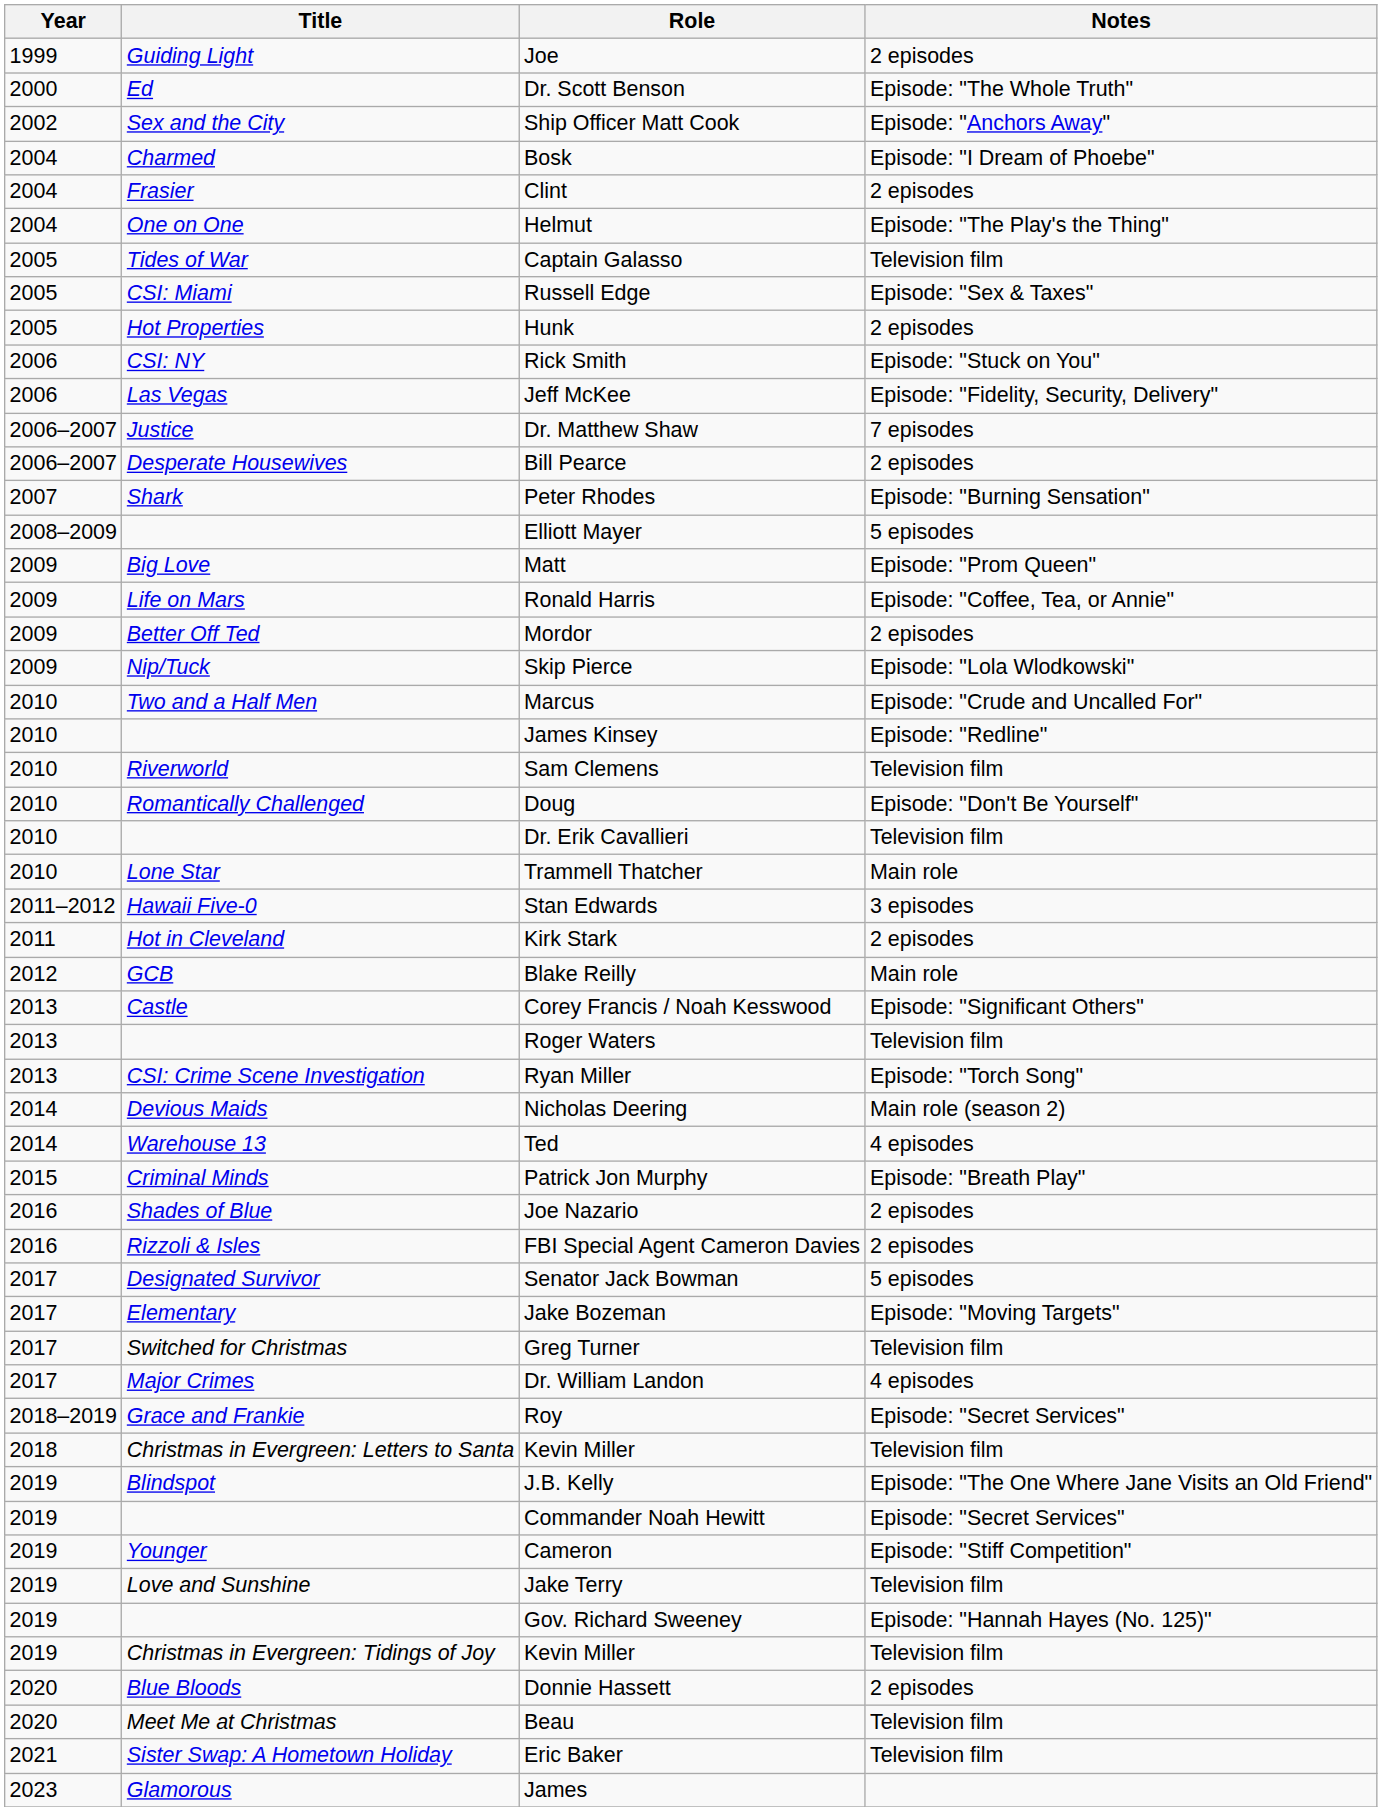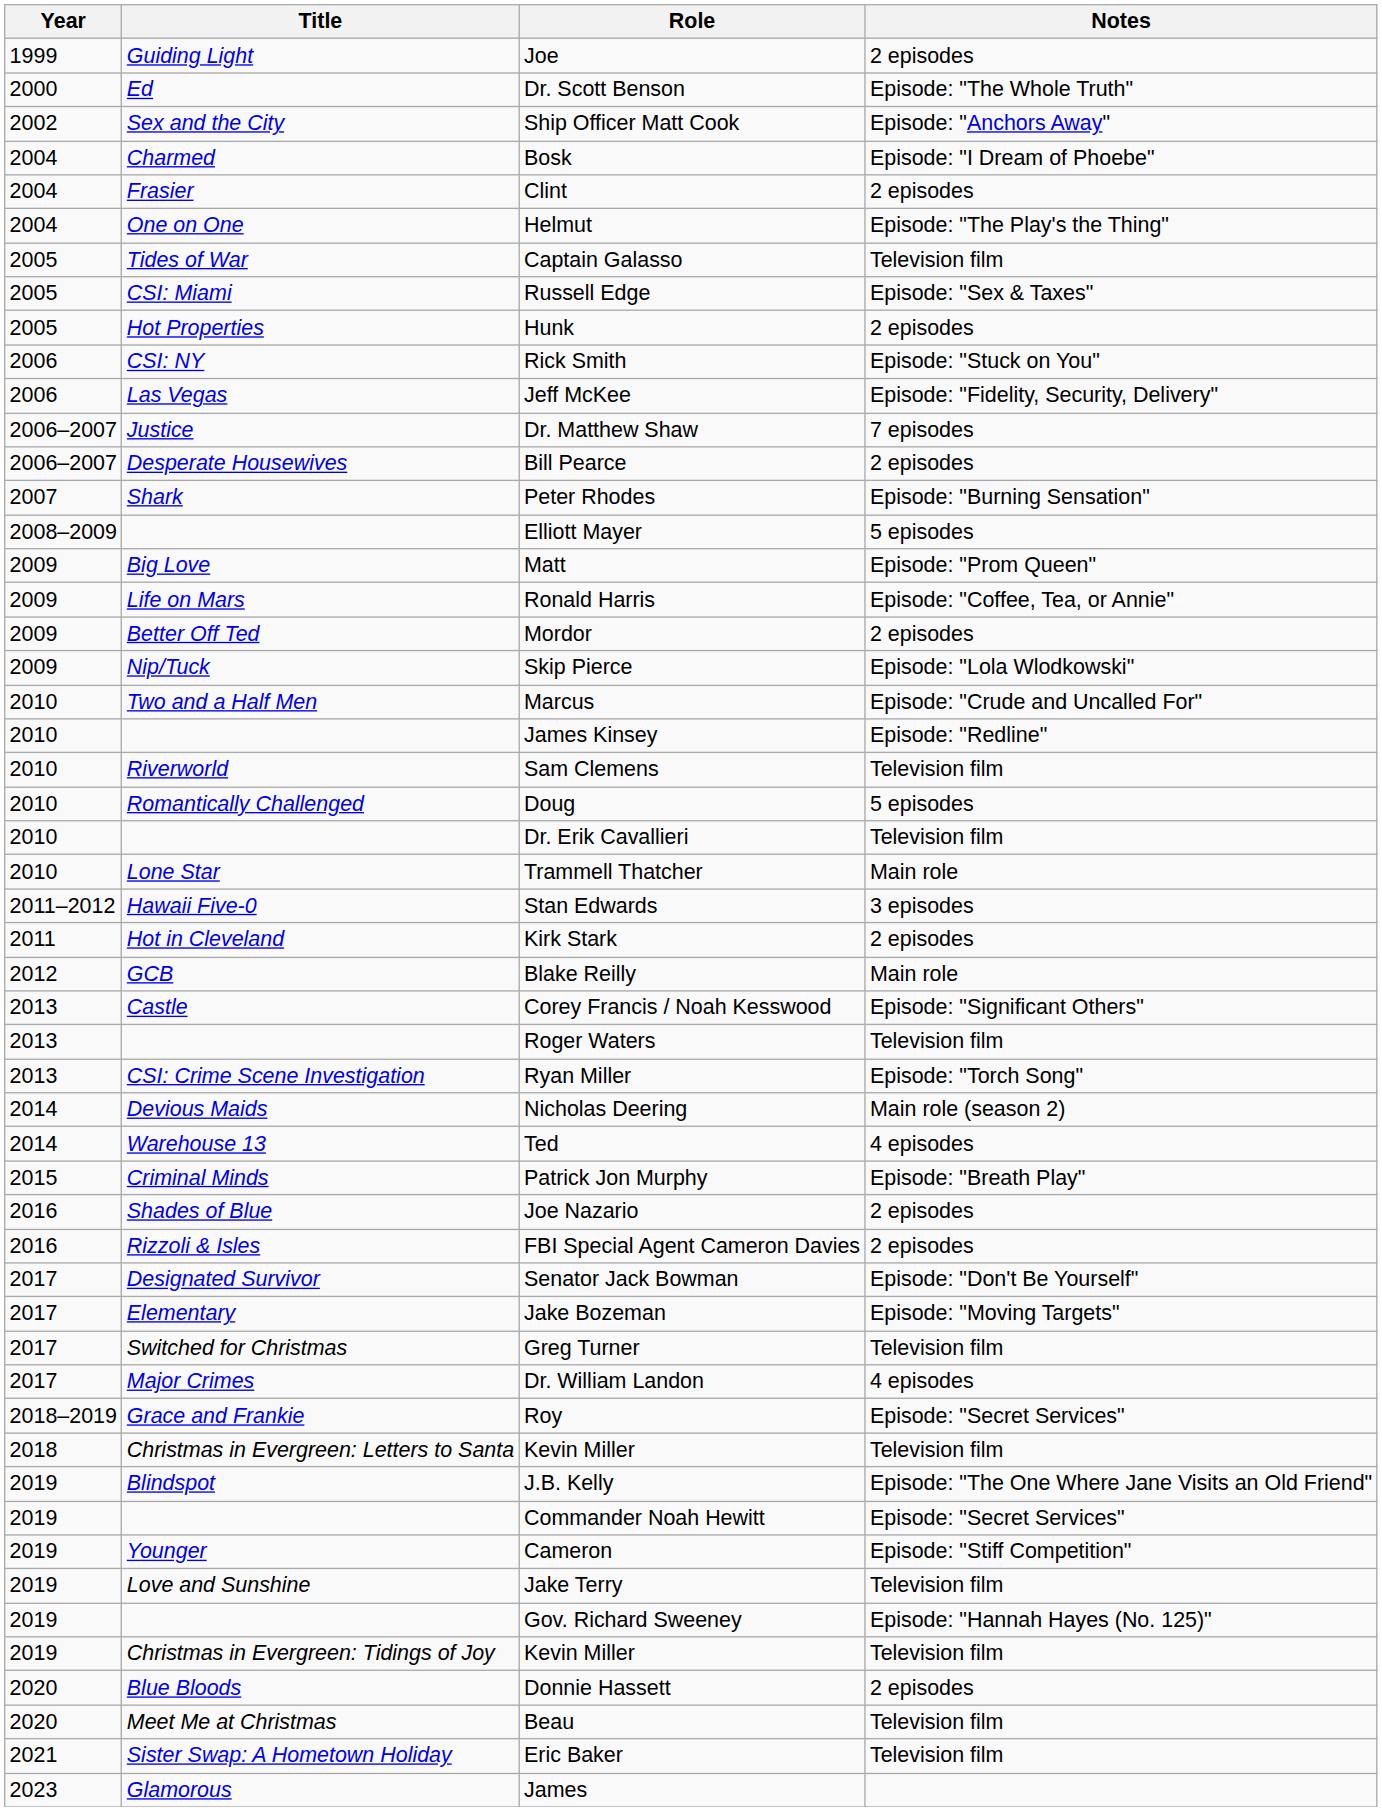 <table class="wikitable sortable">
 <tr>
 <th>Year</th>
 <th>Title</th>
 <th>Role</th>
 <th class="unsortable">Notes</th>
 </tr>
 <tr>
 <td>1999</td>
 <td><em><a href='#'>Guiding Light</a></em></td>
 <td>Joe</td>
 <td>2 episodes</td>
 </tr>
 <tr>
 <td>2000</td>
 <td><em><a href='#'>Ed</a></em></td>
 <td>Dr. Scott Benson</td>
 <td>Episode: "The Whole Truth"</td>
 </tr>
 <tr>
 <td>2002</td>
 <td><em><a href='#'>Sex and the City</a></em></td>
 <td>Ship Officer Matt Cook</td>
 <td>Episode: "<a href='#'>Anchors Away</a>"</td>
 </tr>
 <tr>
 <td>2004</td>
 <td><em><a href='#'>Charmed</a></em></td>
 <td>Bosk</td>
 <td>Episode: "I Dream of Phoebe"</td>
 </tr>
 <tr>
 <td>2004</td>
 <td><em><a href='#'>Frasier</a></em></td>
 <td>Clint</td>
 <td>2 episodes</td>
 </tr>
 <tr>
 <td>2004</td>
 <td><em><a href='#'>One on One</a></em></td>
 <td>Helmut</td>
 <td>Episode: "The Play's the Thing"</td>
 </tr>
 <tr>
 <td>2005</td>
 <td><em><a href='#'>Tides of War</a></em></td>
 <td>Captain Galasso</td>
 <td>Television film</td>
 </tr>
 <tr>
 <td>2005</td>
 <td><em><a href='#'>CSI: Miami</a></em></td>
 <td>Russell Edge</td>
 <td>Episode: "Sex & Taxes"</td>
 </tr>
 <tr>
 <td>2005</td>
 <td><em><a href='#'>Hot Properties</a></em></td>
 <td>Hunk</td>
 <td>2 episodes</td>
 </tr>
 <tr>
 <td>2006</td>
 <td><em><a href='#'>CSI: NY</a></em></td>
 <td>Rick Smith</td>
 <td>Episode: "Stuck on You"</td>
 </tr>
 <tr>
 <td>2006</td>
 <td><em><a href='#'>Las Vegas</a></em></td>
 <td>Jeff McKee</td>
 <td>Episode: "Fidelity, Security, Delivery"</td>
 </tr>
 <tr>
 <td>2006–2007</td>
 <td><em><a href='#'>Justice</a></em></td>
 <td>Dr. Matthew Shaw</td>
 <td>7 episodes</td>
 </tr>
 <tr>
 <td>2006–2007</td>
 <td><em><a href='#'>Desperate Housewives</a></em></td>
 <td>Bill Pearce</td>
 <td>2 episodes</td>
 </tr>
 <tr>
 <td>2007</td>
 <td><em><a href='#'>Shark</a></em></td>
 <td>Peter Rhodes</td>
 <td>Episode: "Burning Sensation"</td>
 </tr>
 <tr>
 <td>2008–2009</td>
 <td><em></em></td>
 <td>Elliott Mayer</td>
 <td>5 episodes</td>
 </tr>
 <tr>
 <td>2009</td>
 <td><em><a href='#'>Big Love</a></em></td>
 <td>Matt</td>
 <td>Episode: "Prom Queen"</td>
 </tr>
 <tr>
 <td>2009</td>
 <td><em><a href='#'>Life on Mars</a></em></td>
 <td>Ronald Harris</td>
 <td>Episode: "Coffee, Tea, or Annie"</td>
 </tr>
 <tr>
 <td>2009</td>
 <td><em><a href='#'>Better Off Ted</a></em></td>
 <td>Mordor</td>
 <td>2 episodes</td>
 </tr>
 <tr>
 <td>2009</td>
 <td><em><a href='#'>Nip/Tuck</a></em></td>
 <td>Skip Pierce</td>
 <td>Episode: "Lola Wlodkowski"</td>
 </tr>
 <tr>
 <td>2010</td>
 <td><em><a href='#'>Two and a Half Men</a></em></td>
 <td>Marcus</td>
 <td>Episode: "Crude and Uncalled For"</td>
 </tr>
 <tr>
 <td>2010</td>
 <td><em></em></td>
 <td>James Kinsey</td>
 <td>Episode: "Redline"</td>
 </tr>
 <tr>
 <td>2010</td>
 <td><em><a href='#'>Riverworld</a></em></td>
 <td>Sam Clemens</td>
 <td>Television film</td>
 </tr>
 <tr>
 <td>2010</td>
 <td><em><a href='#'>Romantically Challenged</a></em></td>
 <td>Doug</td>
-<td>Episode: "Don't Be Yourself"</td>
+<td>5 episodes</td>
 </tr>
 <tr>
 <td>2010</td>
 <td><em></em></td>
 <td>Dr. Erik Cavallieri</td>
 <td>Television film</td>
 </tr>
 <tr>
 <td>2010</td>
 <td><em><a href='#'>Lone Star</a></em></td>
 <td>Trammell Thatcher</td>
 <td>Main role</td>
 </tr>
 <tr>
 <td>2011–2012</td>
 <td><em><a href='#'>Hawaii Five-0</a></em></td>
 <td>Stan Edwards</td>
 <td>3 episodes</td>
 </tr>
 <tr>
 <td>2011</td>
 <td><em><a href='#'>Hot in Cleveland</a></em></td>
 <td>Kirk Stark</td>
 <td>2 episodes</td>
 </tr>
 <tr>
 <td>2012</td>
 <td><em><a href='#'>GCB</a></em></td>
 <td>Blake Reilly</td>
 <td>Main role</td>
 </tr>
 <tr>
 <td>2013</td>
 <td><em><a href='#'>Castle</a></em></td>
 <td>Corey Francis / Noah Kesswood</td>
 <td>Episode: "Significant Others"</td>
 </tr>
 <tr>
 <td>2013</td>
 <td><em></em></td>
 <td>Roger Waters</td>
 <td>Television film</td>
 </tr>
 <tr>
 <td>2013</td>
 <td><em><a href='#'>CSI: Crime Scene Investigation</a></em></td>
 <td>Ryan Miller</td>
 <td>Episode: "Torch Song"</td>
 </tr>
 <tr>
 <td>2014</td>
 <td><em><a href='#'>Devious Maids</a></em></td>
 <td>Nicholas Deering</td>
 <td>Main role (season 2)</td>
 </tr>
 <tr>
 <td>2014</td>
 <td><em><a href='#'>Warehouse 13</a></em></td>
 <td>Ted</td>
 <td>4 episodes</td>
 </tr>
 <tr>
 <td>2015</td>
 <td><em><a href='#'>Criminal Minds</a></em></td>
 <td>Patrick Jon Murphy</td>
 <td>Episode: "Breath Play"</td>
 </tr>
 <tr>
 <td>2016</td>
 <td><em><a href='#'>Shades of Blue</a></em></td>
 <td>Joe Nazario</td>
 <td>2 episodes</td>
 </tr>
 <tr>
 <td>2016</td>
 <td><em><a href='#'>Rizzoli & Isles</a></em></td>
 <td>FBI Special Agent Cameron Davies</td>
 <td>2 episodes</td>
 </tr>
 <tr>
 <td>2017</td>
 <td><em><a href='#'>Designated Survivor</a></em></td>
 <td>Senator Jack Bowman</td>
-<td>5 episodes</td>
+<td>Episode: "Don't Be Yourself"</td>
 </tr>
 <tr>
 <td>2017</td>
 <td><em><a href='#'>Elementary</a></em></td>
 <td>Jake Bozeman</td>
 <td>Episode: "Moving Targets"</td>
 </tr>
 <tr>
 <td>2017</td>
 <td><em>Switched for Christmas</em></td>
 <td>Greg Turner</td>
 <td>Television film</td>
 </tr>
 <tr>
 <td>2017</td>
 <td><em><a href='#'>Major Crimes</a></em></td>
 <td>Dr. William Landon</td>
 <td>4 episodes</td>
 </tr>
 <tr>
 <td>2018–2019</td>
 <td><em><a href='#'>Grace and Frankie</a></em></td>
 <td>Roy</td>
 <td>Episode: "Secret Services"</td>
 </tr>
 <tr>
 <td>2018</td>
 <td><em>Christmas in Evergreen: Letters to Santa</em></td>
 <td>Kevin Miller</td>
 <td>Television film</td>
 </tr>
 <tr>
 <td>2019</td>
 <td><em><a href='#'>Blindspot</a></em></td>
 <td>J.B. Kelly</td>
 <td>Episode: "The One Where Jane Visits an Old Friend"</td>
 </tr>
 <tr>
 <td>2019</td>
 <td><em></em></td>
 <td>Commander Noah Hewitt</td>
 <td>Episode: "Secret Services"</td>
 </tr>
 <tr>
 <td>2019</td>
 <td><em><a href='#'>Younger</a></em></td>
 <td>Cameron</td>
 <td>Episode: "Stiff Competition"</td>
 </tr>
 <tr>
 <td>2019</td>
 <td><em>Love and Sunshine</em></td>
 <td>Jake Terry</td>
 <td>Television film</td>
 </tr>
 <tr>
 <td>2019</td>
 <td><em></em></td>
 <td>Gov. Richard Sweeney</td>
 <td>Episode: "Hannah Hayes (No. 125)"</td>
 </tr>
 <tr>
 <td>2019</td>
 <td><em>Christmas in Evergreen: Tidings of Joy</em></td>
 <td>Kevin Miller</td>
 <td>Television film</td>
 </tr>
 <tr>
 <td>2020</td>
 <td><em><a href='#'>Blue Bloods</a></em></td>
 <td>Donnie Hassett</td>
 <td>2 episodes</td>
 </tr>
 <tr>
 <td>2020</td>
 <td><em>Meet Me at Christmas</em></td>
 <td>Beau</td>
 <td>Television film</td>
 </tr>
 <tr>
 <td>2021</td>
 <td><em><a href='#'>Sister Swap: A Hometown Holiday</a></em></td>
 <td>Eric Baker</td>
 <td>Television film</td>
 </tr>
 <tr>
 <td>2023</td>
 <td><em><a href='#'>Glamorous</a></em></td>
 <td>James</td>
 </tr>
 </table>
